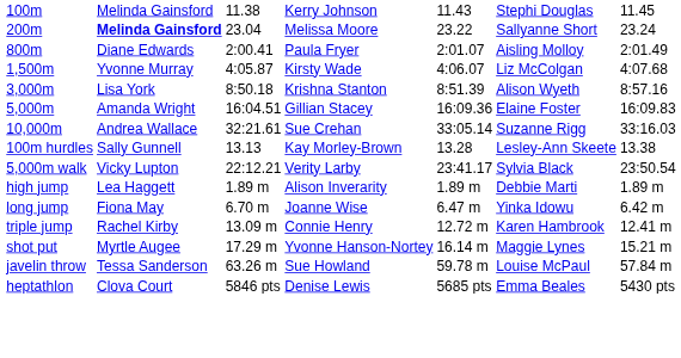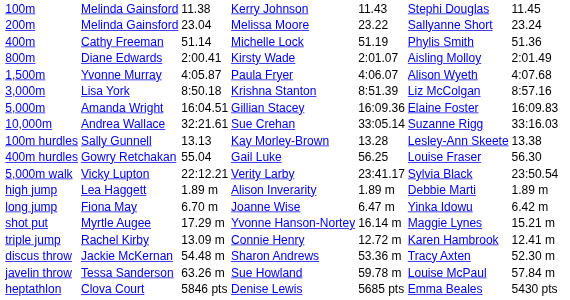 <table>
 <tr>
 <td><a href='#'>100m</a></td>
 <td> <a href='#'>Melinda Gainsford</a></td>
 <td>11.38</td>
 <td> <a href='#'>Kerry Johnson</a></td>
 <td>11.43</td>
 <td><a href='#'>Stephi Douglas</a></td>
 <td>11.45</td>
 </tr>
 <tr>
 <td><a href='#'>200m</a></td>
-<td><strong> <a href='#'>Melinda Gainsford</a></strong></td>
+<td> <a href='#'>Melinda Gainsford</a></td>
 <td>23.04</td>
 <td> <a href='#'>Melissa Moore</a></td>
 <td>23.22</td>
 <td> <a href='#'>Sallyanne Short</a></td>
 <td>23.24</td>
 </tr>
 <tr>
+<td><a href='#'>400m</a></td>
+<td> <a href='#'>Cathy Freeman</a></td>
+<td>51.14</td>
+<td> <a href='#'>Michelle Lock</a></td>
+<td>51.19</td>
+<td><a href='#'>Phylis Smith</a></td>
+<td>51.36</td>
+</tr>
+<tr>
 <td><a href='#'>800m</a></td>
 <td><a href='#'>Diane Edwards</a></td>
 <td>2:00.41</td>
-<td><a href='#'>Paula Fryer</a></td>
+<td> <a href='#'>Kirsty Wade</a></td>
 <td>2:01.07</td>
 <td> <a href='#'>Aisling Molloy</a></td>
 <td>2:01.49</td>
 </tr>
 <tr>
 <td><a href='#'>1,500m</a></td>
 <td> <a href='#'>Yvonne Murray</a></td>
 <td>4:05.87</td>
-<td> <a href='#'>Kirsty Wade</a></td>
+<td><a href='#'>Paula Fryer</a></td>
 <td>4:06.07</td>
-<td> <a href='#'>Liz McColgan</a></td>
+<td><a href='#'>Alison Wyeth</a></td>
 <td>4:07.68</td>
 </tr>
 <tr>
 <td><a href='#'>3,000m</a></td>
 <td><a href='#'>Lisa York</a></td>
 <td>8:50.18</td>
 <td> <a href='#'>Krishna Stanton</a></td>
 <td>8:51.39</td>
-<td><a href='#'>Alison Wyeth</a></td>
+<td> <a href='#'>Liz McColgan</a></td>
 <td>8:57.16</td>
 </tr>
 <tr>
 <td><a href='#'>5,000m</a></td>
 <td><a href='#'>Amanda Wright</a></td>
 <td>16:04.51</td>
 <td><a href='#'>Gillian Stacey</a></td>
 <td>16:09.36</td>
 <td><a href='#'>Elaine Foster</a></td>
 <td>16:09.83</td>
 </tr>
 <tr>
 <td><a href='#'>10,000m</a></td>
 <td><a href='#'>Andrea Wallace</a></td>
 <td>32:21.61</td>
 <td><a href='#'>Sue Crehan</a></td>
 <td>33:05.14</td>
 <td><a href='#'>Suzanne Rigg</a></td>
 <td>33:16.03</td>
 </tr>
 <tr>
 <td><a href='#'>100m hurdles</a></td>
 <td><a href='#'>Sally Gunnell</a></td>
 <td>13.13</td>
 <td> <a href='#'>Kay Morley-Brown</a></td>
 <td>13.28</td>
 <td><a href='#'>Lesley-Ann Skeete</a></td>
 <td>13.38</td>
 </tr>
 <tr>
+<td><a href='#'>400m hurdles</a></td>
+<td><a href='#'>Gowry Retchakan</a></td>
+<td>55.04</td>
+<td> <a href='#'>Gail Luke</a></td>
+<td>56.25</td>
+<td><a href='#'>Louise Fraser</a></td>
+<td>56.30</td>
+</tr>
+<tr>
 <td><a href='#'>5,000m walk</a></td>
 <td><a href='#'>Vicky Lupton</a></td>
 <td>22:12.21</td>
 <td> <a href='#'>Verity Larby</a></td>
 <td>23:41.17</td>
 <td><a href='#'>Sylvia Black</a></td>
 <td>23:50.54</td>
 </tr>
 <tr>
 <td><a href='#'>high jump</a></td>
 <td><a href='#'>Lea Haggett</a></td>
 <td>1.89 m</td>
 <td> <a href='#'>Alison Inverarity</a></td>
 <td>1.89 m</td>
 <td><a href='#'>Debbie Marti</a></td>
 <td>1.89 m</td>
 </tr>
 <tr>
 <td><a href='#'>long jump</a></td>
 <td><a href='#'>Fiona May</a></td>
 <td>6.70 m</td>
 <td><a href='#'>Joanne Wise</a></td>
 <td>6.47 m</td>
 <td><a href='#'>Yinka Idowu</a></td>
 <td>6.42 m</td>
 </tr>
 <tr>
+<td><a href='#'>shot put</a></td>
+<td><a href='#'>Myrtle Augee</a></td>
+<td>17.29 m</td>
+<td><a href='#'>Yvonne Hanson-Nortey</a></td>
+<td>16.14 m</td>
+<td><a href='#'>Maggie Lynes</a></td>
+<td>15.21 m</td>
+</tr>
+<tr>
 <td><a href='#'>triple jump</a></td>
 <td><a href='#'>Rachel Kirby</a></td>
 <td>13.09 m</td>
 <td><a href='#'>Connie Henry</a></td>
 <td>12.72 m</td>
 <td> <a href='#'>Karen Hambrook</a></td>
 <td>12.41 m</td>
 </tr>
 <tr>
-<td><a href='#'>shot put</a></td>
-<td><a href='#'>Myrtle Augee</a></td>
-<td>17.29 m</td>
-<td><a href='#'>Yvonne Hanson-Nortey</a></td>
-<td>16.14 m</td>
-<td><a href='#'>Maggie Lynes</a></td>
-<td>15.21 m</td>
+<td><a href='#'>discus throw</a></td>
+<td><a href='#'>Jackie McKernan</a></td>
+<td>54.48 m</td>
+<td><a href='#'>Sharon Andrews</a></td>
+<td>53.36 m</td>
+<td><a href='#'>Tracy Axten</a></td>
+<td>52.30 m</td>
 </tr>
 <tr>
 <td><a href='#'>javelin throw</a></td>
 <td><a href='#'>Tessa Sanderson</a></td>
 <td>63.26 m</td>
 <td> <a href='#'>Sue Howland</a></td>
 <td>59.78 m</td>
 <td> <a href='#'>Louise McPaul</a></td>
 <td>57.84 m</td>
 </tr>
 <tr>
 <td><a href='#'>heptathlon</a></td>
 <td><a href='#'>Clova Court</a></td>
 <td>5846 pts</td>
 <td><a href='#'>Denise Lewis</a></td>
 <td>5685 pts</td>
 <td><a href='#'>Emma Beales</a></td>
 <td>5430 pts</td>
 </tr>
 </table>
